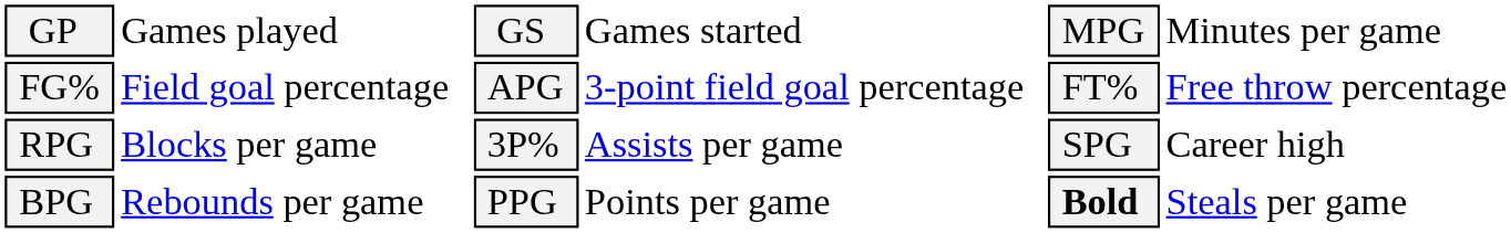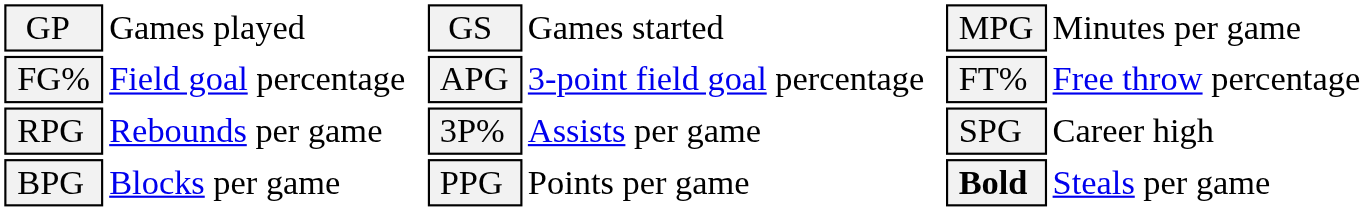 <table class="toccolours" style="white-space: nowrap;">
 <tr>
 <td style="background-color: #F2F2F2; border: 1px solid black;">  GP</td>
 <td>Games played</td>
 <td style="background-color: #F2F2F2; border: 1px solid black">  GS </td>
 <td>Games started</td>
 <td style="background-color: #F2F2F2; border: 1px solid black"> MPG </td>
 <td>Minutes per game</td>
 </tr>
 <tr>
 <td style="background-color: #F2F2F2; border: 1px solid black;"> FG% </td>
 <td style="padding-right: 8px"><a href='#'>Field goal</a> percentage</td>
 <td style="background-color: #F2F2F2; border: 1px solid black"> APG </td>
 <td style="padding-right: 8px"><a href='#'>3-point field goal</a> percentage</td>
 <td style="background-color: #F2F2F2; border: 1px solid black"> FT% </td>
 <td><a href='#'>Free throw</a> percentage</td>
 </tr>
 <tr>
 <td style="background-color: #F2F2F2; border: 1px solid black;"> RPG </td>
-<td><a href='#'>Blocks</a> per game</td>
+<td><a href='#'>Rebounds</a> per game</td>
 <td style="background-color: #F2F2F2; border: 1px solid black"> 3P% </td>
 <td><a href='#'>Assists</a> per game</td>
 <td style="background-color: #F2F2F2; border: 1px solid black"> SPG </td>
 <td>Career high</td>
 </tr>
 <tr>
 <td style="background-color: #F2F2F2; border: 1px solid black;"> BPG </td>
-<td><a href='#'>Rebounds</a> per game</td>
+<td><a href='#'>Blocks</a> per game</td>
 <td style="background-color: #F2F2F2; border: 1px solid black"> PPG </td>
 <td>Points per game</td>
 <td style="background-color: #F2F2F2; border: 1px solid black"> <strong>Bold</strong> </td>
 <td><a href='#'>Steals</a> per game</td>
 </tr>
 </table>
